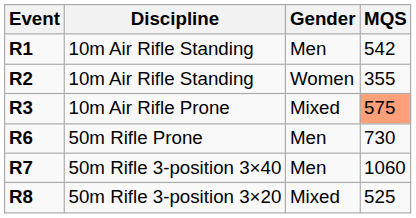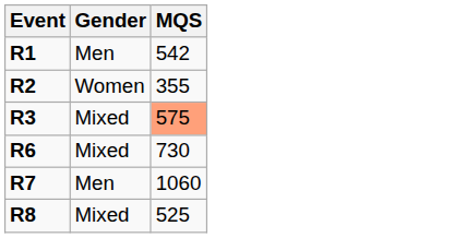 <table class="wikitable">
 <tr>
 <th>Event</th>
-<th>Discipline</th>
 <th>Gender</th>
 <th>MQS</th>
 </tr>
 <tr>
 <td><strong>R1</strong></td>
-<td>10m Air Rifle Standing</td>
 <td>Men</td>
 <td>542</td>
 </tr>
 <tr>
 <td><strong>R2</strong></td>
-<td>10m Air Rifle Standing</td>
 <td>Women</td>
 <td>355</td>
 </tr>
 <tr>
 <td><strong>R3</strong></td>
-<td>10m Air Rifle Prone</td>
 <td>Mixed</td>
 <td style="background: lightsalmon;">575</td>
 </tr>
 <tr>
 <td><strong>R6</strong></td>
-<td>50m Rifle Prone</td>
-<td>Men</td>
+<td>Mixed</td>
 <td>730</td>
 </tr>
 <tr>
 <td><strong>R7</strong></td>
-<td>50m Rifle 3-position 3×40</td>
 <td>Men</td>
 <td>1060</td>
 </tr>
 <tr>
 <td><strong>R8</strong></td>
-<td>50m Rifle 3-position 3×20</td>
 <td>Mixed</td>
 <td>525</td>
 </tr>
 </table>
